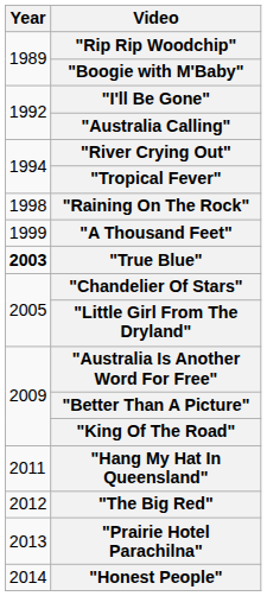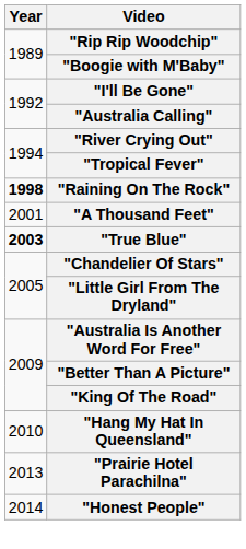 <table class="wikitable plainrowheaders">
 <tr>
 <th>Year</th>
 <th style="width:12em;">Video</th>
 </tr>
 <tr>
 <td rowspan="2">1989</td>
 <th scope="row">"Rip Rip Woodchip"</th>
 </tr>
 <tr>
 <th scope="row">"Boogie with M'Baby"</th>
 </tr>
 <tr>
 <td rowspan="2">1992</td>
 <th scope="row">"I'll Be Gone"</th>
 </tr>
 <tr>
 <th scope="row">"Australia Calling"</th>
 </tr>
 <tr>
 <td rowspan="2">1994</td>
 <th scope="row">"River Crying Out"</th>
 </tr>
 <tr>
 <th scope="row">"Tropical Fever"</th>
 </tr>
 <tr>
-<td>1998</td>
+<td><strong>1998</strong></td>
 <th scope="row">"Raining On The Rock"</th>
 </tr>
 <tr>
-<td>1999</td>
+<td>2001</td>
 <th scope="row">"A Thousand Feet"</th>
 </tr>
 <tr>
 <td><strong>2003</strong></td>
 <th scope="row">"True Blue"</th>
 </tr>
 <tr>
 <td rowspan="2">2005</td>
 <th scope="row">"Chandelier Of Stars"</th>
 </tr>
 <tr>
 <th scope="row">"Little Girl From The Dryland"</th>
 </tr>
 <tr>
 <td rowspan="3">2009</td>
 <th scope="row">"Australia Is Another Word For Free"</th>
 </tr>
 <tr>
 <th scope="row">"Better Than A Picture"</th>
 </tr>
 <tr>
 <th scope="row">"King Of The Road"</th>
 </tr>
 <tr>
-<td>2011</td>
+<td>2010</td>
 <th scope="row">"Hang My Hat In Queensland"</th>
-</tr>
-<tr>
-<td>2012</td>
-<th scope="row">"The Big Red"</th>
 </tr>
 <tr>
 <td>2013</td>
 <th scope="row">"Prairie Hotel Parachilna"</th>
 </tr>
 <tr>
 <td>2014</td>
 <th scope="row">"Honest People"</th>
 </tr>
 </table>
